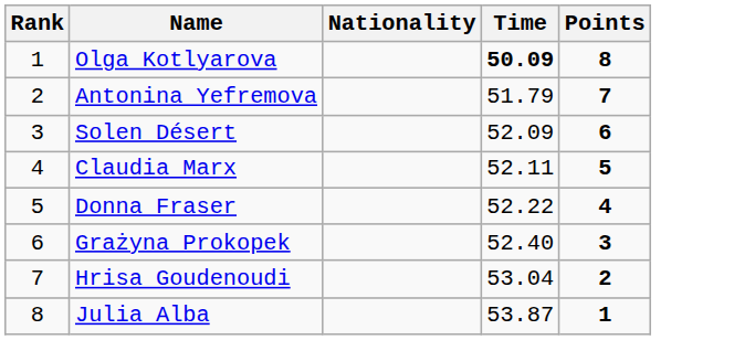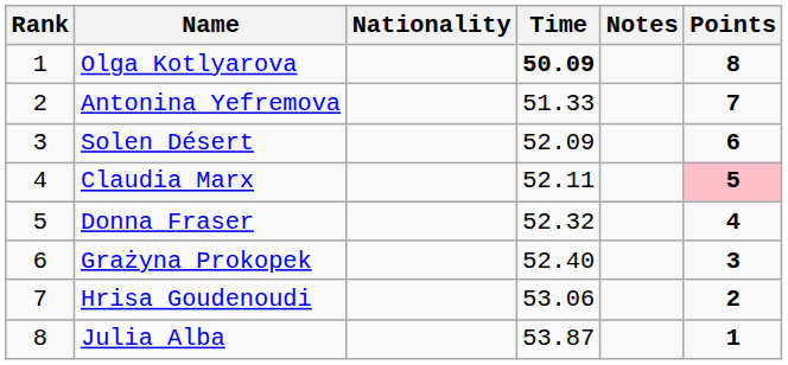 <table class="wikitable sortable" style="text-align:center">
 <tr>
 <th>Rank</th>
 <th>Name</th>
 <th>Nationality</th>
 <th>Time</th>
+<th>Notes</th>
 <th>Points</th>
 </tr>
 <tr>
 <td>1</td>
 <td align=left><a href='#'>Olga Kotlyarova</a></td>
 <td align=left></td>
 <td><strong>50.09</strong></td>
+<td></td>
 <td><strong>8</strong></td>
 </tr>
 <tr>
 <td>2</td>
 <td align=left><a href='#'>Antonina Yefremova</a></td>
 <td align=left></td>
-<td>51.79</td>
+<td>51.33</td>
+<td></td>
 <td><strong>7</strong></td>
 </tr>
 <tr>
 <td>3</td>
 <td align=left><a href='#'>Solen Désert</a></td>
 <td align=left></td>
 <td>52.09</td>
+<td></td>
 <td><strong>6</strong></td>
 </tr>
 <tr>
 <td>4</td>
 <td align=left><a href='#'>Claudia Marx</a></td>
 <td align=left></td>
 <td>52.11</td>
-<td><strong>5</strong></td>
+<td></td>
+<td style="background: pink;"><strong>5</strong></td>
 </tr>
 <tr>
 <td>5</td>
 <td align=left><a href='#'>Donna Fraser</a></td>
 <td align=left></td>
-<td>52.22</td>
+<td>52.32</td>
+<td></td>
 <td><strong>4</strong></td>
 </tr>
 <tr>
 <td>6</td>
 <td align=left><a href='#'>Grażyna Prokopek</a></td>
 <td align=left></td>
 <td>52.40</td>
+<td></td>
 <td><strong>3</strong></td>
 </tr>
 <tr>
 <td>7</td>
 <td align=left><a href='#'>Hrisa Goudenoudi</a></td>
 <td align=left></td>
-<td>53.04</td>
+<td>53.06</td>
+<td></td>
 <td><strong>2</strong></td>
 </tr>
 <tr>
 <td>8</td>
 <td align=left><a href='#'>Julia Alba</a></td>
 <td align=left></td>
 <td>53.87</td>
+<td></td>
 <td><strong>1</strong></td>
 </tr>
 </table>
